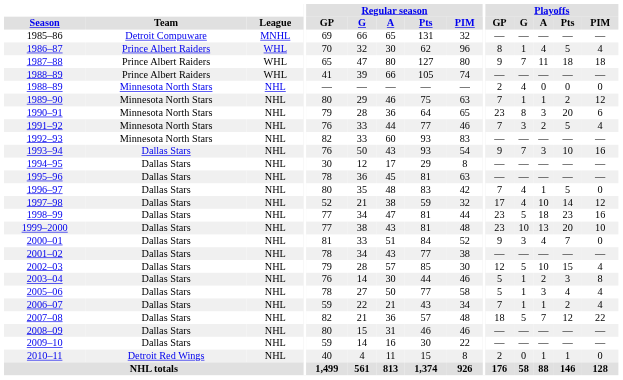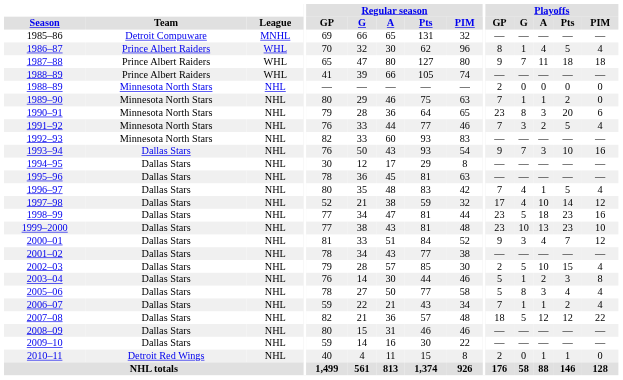 <table border="0" cellpadding="1" cellspacing="0" style="text-align:center; width:60em;">
 <tr bgcolor="#e0e0e0">
 <th colspan="3" bgcolor="#ffffff"></th>
 <th rowspan="99" bgcolor="#ffffff"></th>
 <th colspan="5"><a href='#'>Regular season</a></th>
 <th rowspan="99" bgcolor="#ffffff"></th>
 <th colspan="5"><a href='#'>Playoffs</a></th>
 </tr>
 <tr bgcolor="#e0e0e0">
 <th><a href='#'>Season</a></th>
 <th>Team</th>
 <th>League</th>
 <th>GP</th>
 <th><a href='#'>G</a></th>
 <th><a href='#'>A</a></th>
 <th><a href='#'>Pts</a></th>
 <th><a href='#'>PIM</a></th>
 <th>GP</th>
 <th>G</th>
 <th>A</th>
 <th>Pts</th>
 <th>PIM</th>
 </tr>
 <tr>
 <td>1985–86</td>
 <td><a href='#'>Detroit Compuware</a></td>
 <td><a href='#'>MNHL</a></td>
 <td>69</td>
 <td>66</td>
 <td>65</td>
 <td>131</td>
 <td>32</td>
 <td>—</td>
 <td>—</td>
 <td>—</td>
 <td>—</td>
 <td>—</td>
 </tr>
 <tr bgcolor="#f0f0f0">
 <td><a href='#'>1986–87</a></td>
 <td><a href='#'>Prince Albert Raiders</a></td>
 <td><a href='#'>WHL</a></td>
 <td>70</td>
 <td>32</td>
 <td>30</td>
 <td>62</td>
 <td>96</td>
 <td>8</td>
 <td>1</td>
 <td>4</td>
 <td>5</td>
 <td>4</td>
 </tr>
 <tr>
 <td><a href='#'>1987–88</a></td>
 <td>Prince Albert Raiders</td>
 <td>WHL</td>
 <td>65</td>
 <td>47</td>
 <td>80</td>
 <td>127</td>
 <td>80</td>
 <td>9</td>
 <td>7</td>
 <td>11</td>
 <td>18</td>
 <td>18</td>
 </tr>
 <tr bgcolor="#f0f0f0">
 <td><a href='#'>1988–89</a></td>
 <td>Prince Albert Raiders</td>
 <td>WHL</td>
 <td>41</td>
 <td>39</td>
 <td>66</td>
 <td>105</td>
 <td>74</td>
 <td>—</td>
 <td>—</td>
 <td>—</td>
 <td>—</td>
 <td>—</td>
 </tr>
 <tr>
 <td><a href='#'>1988–89</a></td>
 <td><a href='#'>Minnesota North Stars</a></td>
 <td><a href='#'>NHL</a></td>
 <td>—</td>
 <td>—</td>
 <td>—</td>
 <td>—</td>
 <td>—</td>
 <td>2</td>
-<td>4</td>
+<td>0</td>
 <td>0</td>
 <td>0</td>
 <td>0</td>
 </tr>
 <tr bgcolor="#f0f0f0">
 <td><a href='#'>1989–90</a></td>
 <td>Minnesota North Stars</td>
 <td>NHL</td>
 <td>80</td>
 <td>29</td>
 <td>46</td>
 <td>75</td>
 <td>63</td>
 <td>7</td>
 <td>1</td>
 <td>1</td>
 <td>2</td>
-<td>12</td>
+<td>0</td>
 </tr>
 <tr>
 <td><a href='#'>1990–91</a></td>
 <td>Minnesota North Stars</td>
 <td>NHL</td>
 <td>79</td>
 <td>28</td>
 <td>36</td>
 <td>64</td>
 <td>65</td>
 <td>23</td>
 <td>8</td>
 <td>3</td>
 <td>20</td>
 <td>6</td>
 </tr>
 <tr bgcolor="#f0f0f0">
 <td><a href='#'>1991–92</a></td>
 <td>Minnesota North Stars</td>
 <td>NHL</td>
 <td>76</td>
 <td>33</td>
 <td>44</td>
 <td>77</td>
 <td>46</td>
 <td>7</td>
 <td>3</td>
 <td>2</td>
 <td>5</td>
 <td>4</td>
 </tr>
 <tr>
 <td><a href='#'>1992–93</a></td>
 <td>Minnesota North Stars</td>
 <td>NHL</td>
 <td>82</td>
 <td>33</td>
 <td>60</td>
 <td>93</td>
 <td>83</td>
 <td>—</td>
 <td>—</td>
 <td>—</td>
 <td>—</td>
 <td>—</td>
 </tr>
 <tr bgcolor="#f0f0f0">
 <td><a href='#'>1993–94</a></td>
 <td><a href='#'>Dallas Stars</a></td>
 <td>NHL</td>
 <td>76</td>
 <td>50</td>
 <td>43</td>
 <td>93</td>
 <td>54</td>
 <td>9</td>
 <td>7</td>
 <td>3</td>
 <td>10</td>
 <td>16</td>
 </tr>
 <tr>
 <td><a href='#'>1994–95</a></td>
 <td>Dallas Stars</td>
 <td>NHL</td>
 <td>30</td>
 <td>12</td>
 <td>17</td>
 <td>29</td>
 <td>8</td>
 <td>—</td>
 <td>—</td>
 <td>—</td>
 <td>—</td>
 <td>—</td>
 </tr>
 <tr bgcolor="#f0f0f0">
 <td><a href='#'>1995–96</a></td>
 <td>Dallas Stars</td>
 <td>NHL</td>
 <td>78</td>
 <td>36</td>
 <td>45</td>
 <td>81</td>
 <td>63</td>
 <td>—</td>
 <td>—</td>
 <td>—</td>
 <td>—</td>
 <td>—</td>
 </tr>
 <tr>
 <td><a href='#'>1996–97</a></td>
 <td>Dallas Stars</td>
 <td>NHL</td>
 <td>80</td>
 <td>35</td>
 <td>48</td>
 <td>83</td>
 <td>42</td>
 <td>7</td>
 <td>4</td>
 <td>1</td>
 <td>5</td>
-<td>0</td>
+<td>4</td>
 </tr>
 <tr bgcolor="#f0f0f0">
 <td><a href='#'>1997–98</a></td>
 <td>Dallas Stars</td>
 <td>NHL</td>
 <td>52</td>
 <td>21</td>
 <td>38</td>
 <td>59</td>
 <td>32</td>
 <td>17</td>
 <td>4</td>
 <td>10</td>
 <td>14</td>
 <td>12</td>
 </tr>
 <tr>
 <td><a href='#'>1998–99</a></td>
 <td>Dallas Stars</td>
 <td>NHL</td>
 <td>77</td>
 <td>34</td>
 <td>47</td>
 <td>81</td>
 <td>44</td>
 <td>23</td>
 <td>5</td>
 <td>18</td>
 <td>23</td>
 <td>16</td>
 </tr>
 <tr bgcolor="#f0f0f0">
 <td><a href='#'>1999–2000</a></td>
 <td>Dallas Stars</td>
 <td>NHL</td>
 <td>77</td>
 <td>38</td>
 <td>43</td>
 <td>81</td>
 <td>48</td>
 <td>23</td>
 <td>10</td>
 <td>13</td>
-<td>20</td>
+<td>23</td>
 <td>10</td>
 </tr>
 <tr>
 <td><a href='#'>2000–01</a></td>
 <td>Dallas Stars</td>
 <td>NHL</td>
 <td>81</td>
 <td>33</td>
 <td>51</td>
 <td>84</td>
 <td>52</td>
 <td>9</td>
 <td>3</td>
 <td>4</td>
 <td>7</td>
-<td>0</td>
+<td>12</td>
 </tr>
 <tr bgcolor="#f0f0f0">
 <td><a href='#'>2001–02</a></td>
 <td>Dallas Stars</td>
 <td>NHL</td>
 <td>78</td>
 <td>34</td>
 <td>43</td>
 <td>77</td>
 <td>38</td>
 <td>—</td>
 <td>—</td>
 <td>—</td>
 <td>—</td>
 <td>—</td>
 </tr>
 <tr>
 <td><a href='#'>2002–03</a></td>
 <td>Dallas Stars</td>
 <td>NHL</td>
 <td>79</td>
 <td>28</td>
 <td>57</td>
 <td>85</td>
 <td>30</td>
-<td>12</td>
+<td>2</td>
 <td>5</td>
 <td>10</td>
 <td>15</td>
 <td>4</td>
 </tr>
 <tr bgcolor="#f0f0f0">
 <td><a href='#'>2003–04</a></td>
 <td>Dallas Stars</td>
 <td>NHL</td>
 <td>76</td>
 <td>14</td>
 <td>30</td>
 <td>44</td>
 <td>46</td>
 <td>5</td>
 <td>1</td>
 <td>2</td>
 <td>3</td>
 <td>8</td>
 </tr>
 <tr>
 <td><a href='#'>2005–06</a></td>
 <td>Dallas Stars</td>
 <td>NHL</td>
 <td>78</td>
 <td>27</td>
 <td>50</td>
 <td>77</td>
 <td>58</td>
 <td>5</td>
-<td>1</td>
+<td>8</td>
 <td>3</td>
 <td>4</td>
 <td>4</td>
 </tr>
 <tr bgcolor="#f0f0f0">
 <td><a href='#'>2006–07</a></td>
 <td>Dallas Stars</td>
 <td>NHL</td>
 <td>59</td>
 <td>22</td>
 <td>21</td>
 <td>43</td>
 <td>34</td>
 <td>7</td>
 <td>1</td>
 <td>1</td>
 <td>2</td>
 <td>4</td>
 </tr>
 <tr>
 <td><a href='#'>2007–08</a></td>
 <td>Dallas Stars</td>
 <td>NHL</td>
 <td>82</td>
 <td>21</td>
 <td>36</td>
 <td>57</td>
 <td>48</td>
 <td>18</td>
 <td>5</td>
-<td>7</td>
+<td>12</td>
 <td>12</td>
 <td>22</td>
 </tr>
 <tr bgcolor="#f0f0f0">
 <td><a href='#'>2008–09</a></td>
 <td>Dallas Stars</td>
 <td>NHL</td>
 <td>80</td>
 <td>15</td>
 <td>31</td>
 <td>46</td>
 <td>46</td>
 <td>—</td>
 <td>—</td>
 <td>—</td>
 <td>—</td>
 <td>—</td>
 </tr>
 <tr>
 <td><a href='#'>2009–10</a></td>
 <td>Dallas Stars</td>
 <td>NHL</td>
 <td>59</td>
 <td>14</td>
 <td>16</td>
 <td>30</td>
 <td>22</td>
 <td>—</td>
 <td>—</td>
 <td>—</td>
 <td>—</td>
 <td>—</td>
 </tr>
 <tr bgcolor="#f0f0f0">
 <td><a href='#'>2010–11</a></td>
 <td><a href='#'>Detroit Red Wings</a></td>
 <td>NHL</td>
 <td>40</td>
 <td>4</td>
 <td>11</td>
 <td>15</td>
 <td>8</td>
 <td>2</td>
 <td>0</td>
 <td>1</td>
 <td>1</td>
 <td>0</td>
 </tr>
 <tr bgcolor="#e0e0e0">
 <th colspan="3">NHL totals</th>
 <th>1,499</th>
 <th>561</th>
 <th>813</th>
 <th>1,374</th>
 <th>926</th>
 <th>176</th>
 <th>58</th>
 <th>88</th>
 <th>146</th>
 <th>128</th>
 </tr>
 </table>
